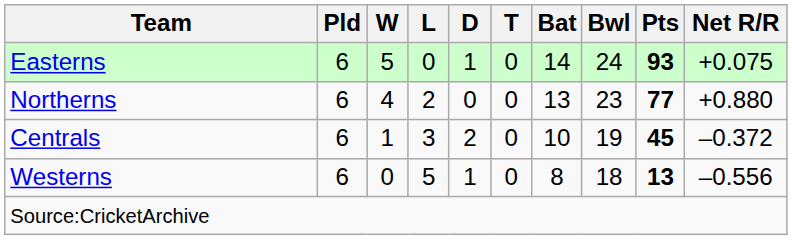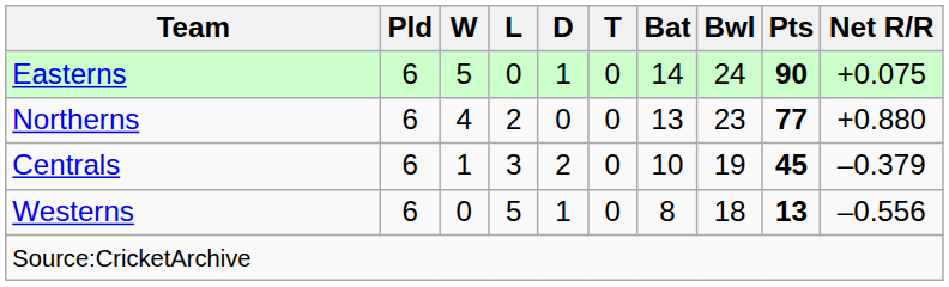 <table class="wikitable" style="text-align: center;">
 <tr>
 <th width=200>Team</th>
 <th width=20>Pld</th>
 <th width=20>W</th>
 <th width=20>L</th>
 <th width=20>D</th>
 <th width=20>T</th>
 <th width=20>Bat</th>
 <th width=20>Bwl</th>
 <th width=20>Pts</th>
 <th width=60>Net R/R</th>
 </tr>
 <tr style="background:#ccffcc;">
 <td align=left><a href='#'>Easterns</a></td>
 <td>6</td>
 <td>5</td>
 <td>0</td>
 <td>1</td>
 <td>0</td>
 <td>14</td>
 <td>24</td>
-<td><strong>93</strong></td>
+<td><strong>90</strong></td>
 <td>+0.075</td>
 </tr>
 <tr>
 <td align=left><a href='#'>Northerns</a></td>
 <td>6</td>
 <td>4</td>
 <td>2</td>
 <td>0</td>
 <td>0</td>
 <td>13</td>
 <td>23</td>
 <td><strong>77</strong></td>
 <td>+0.880</td>
 </tr>
 <tr>
 <td align=left><a href='#'>Centrals</a></td>
 <td>6</td>
 <td>1</td>
 <td>3</td>
 <td>2</td>
 <td>0</td>
 <td>10</td>
 <td>19</td>
 <td><strong>45</strong></td>
-<td>–0.372</td>
+<td>–0.379</td>
 </tr>
 <tr>
 <td align=left><a href='#'>Westerns</a></td>
 <td>6</td>
 <td>0</td>
 <td>5</td>
 <td>1</td>
 <td>0</td>
 <td>8</td>
 <td>18</td>
 <td><strong>13</strong></td>
 <td>–0.556</td>
 </tr>
 <tr>
 <td align=left colspan="11"><small>Source:CricketArchive</small></td>
 </tr>
 </table>
